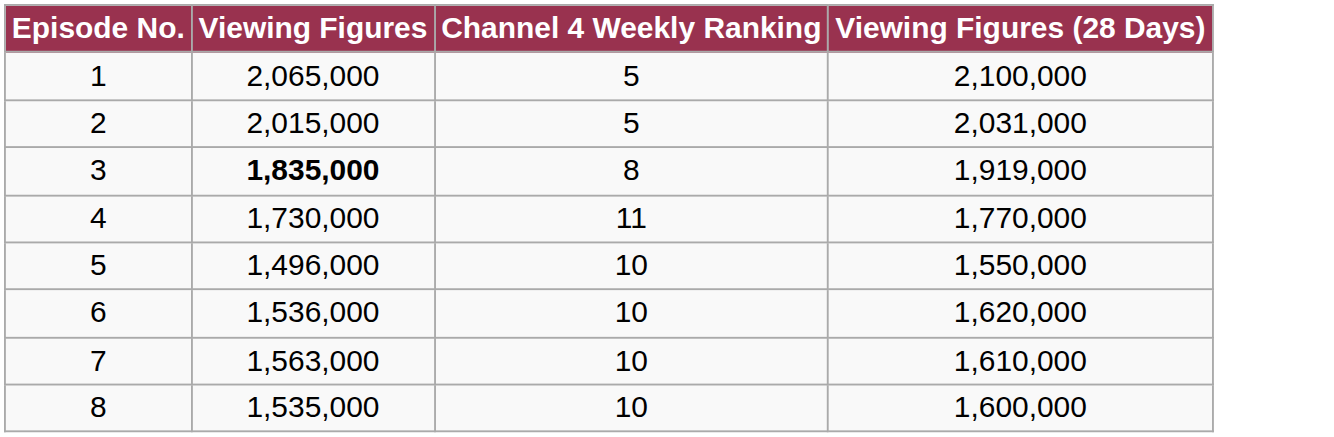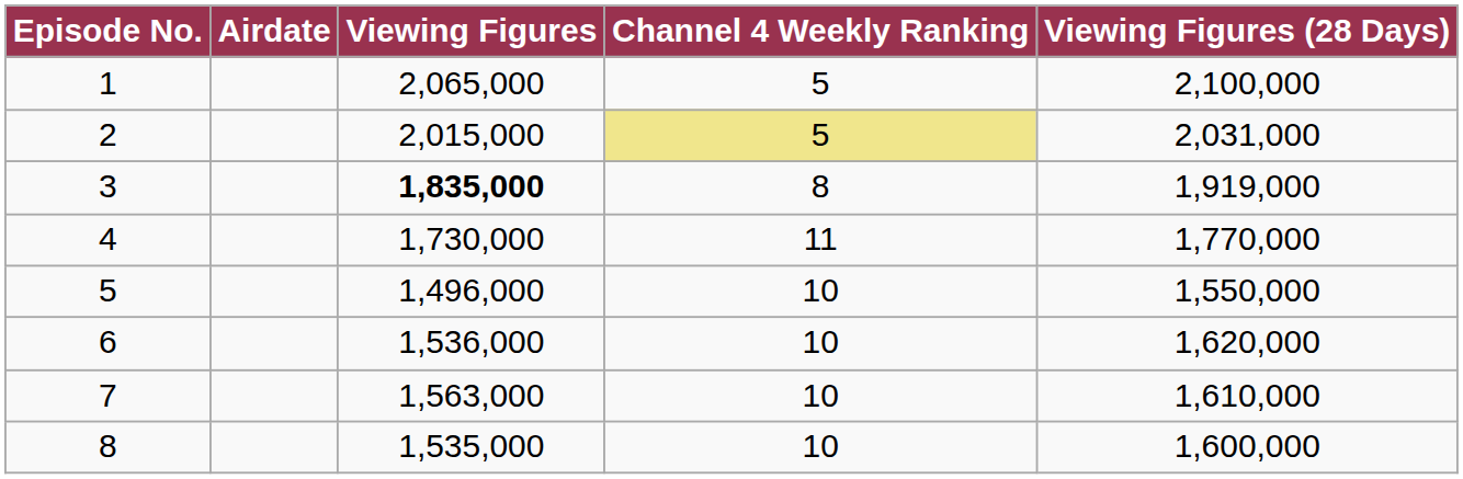 <table class="wikitable" style="text-align:center;">
 <tr style="color:white">
 <th style="background:#99324F;">Episode No.</th>
+<th style="background:#99324F;">Airdate</th>
 <th style="background:#99324F;">Viewing Figures </th>
 <th style="background:#99324F;">Channel 4 Weekly Ranking</th>
 <th style="background:#99324F;">Viewing Figures (28 Days) </th>
 </tr>
 <tr>
 <td>1</td>
+<td></td>
 <td>2,065,000</td>
 <td>5</td>
 <td>2,100,000</td>
 </tr>
 <tr>
 <td>2</td>
+<td></td>
 <td>2,015,000</td>
-<td>5</td>
+<td style="background: khaki;">5</td>
 <td>2,031,000</td>
 </tr>
 <tr>
 <td>3</td>
+<td></td>
 <td><strong>1,835,000</strong></td>
 <td>8</td>
 <td>1,919,000</td>
 </tr>
 <tr>
 <td>4</td>
+<td></td>
 <td>1,730,000</td>
 <td>11</td>
 <td>1,770,000</td>
 </tr>
 <tr>
 <td>5</td>
+<td></td>
 <td>1,496,000</td>
 <td>10</td>
 <td>1,550,000</td>
 </tr>
 <tr>
 <td>6</td>
+<td></td>
 <td>1,536,000</td>
 <td>10</td>
 <td>1,620,000</td>
 </tr>
 <tr>
 <td>7</td>
+<td></td>
 <td>1,563,000</td>
 <td>10</td>
 <td>1,610,000</td>
 </tr>
 <tr>
 <td>8</td>
+<td></td>
 <td>1,535,000</td>
 <td>10</td>
 <td>1,600,000</td>
 </tr>
 </table>
